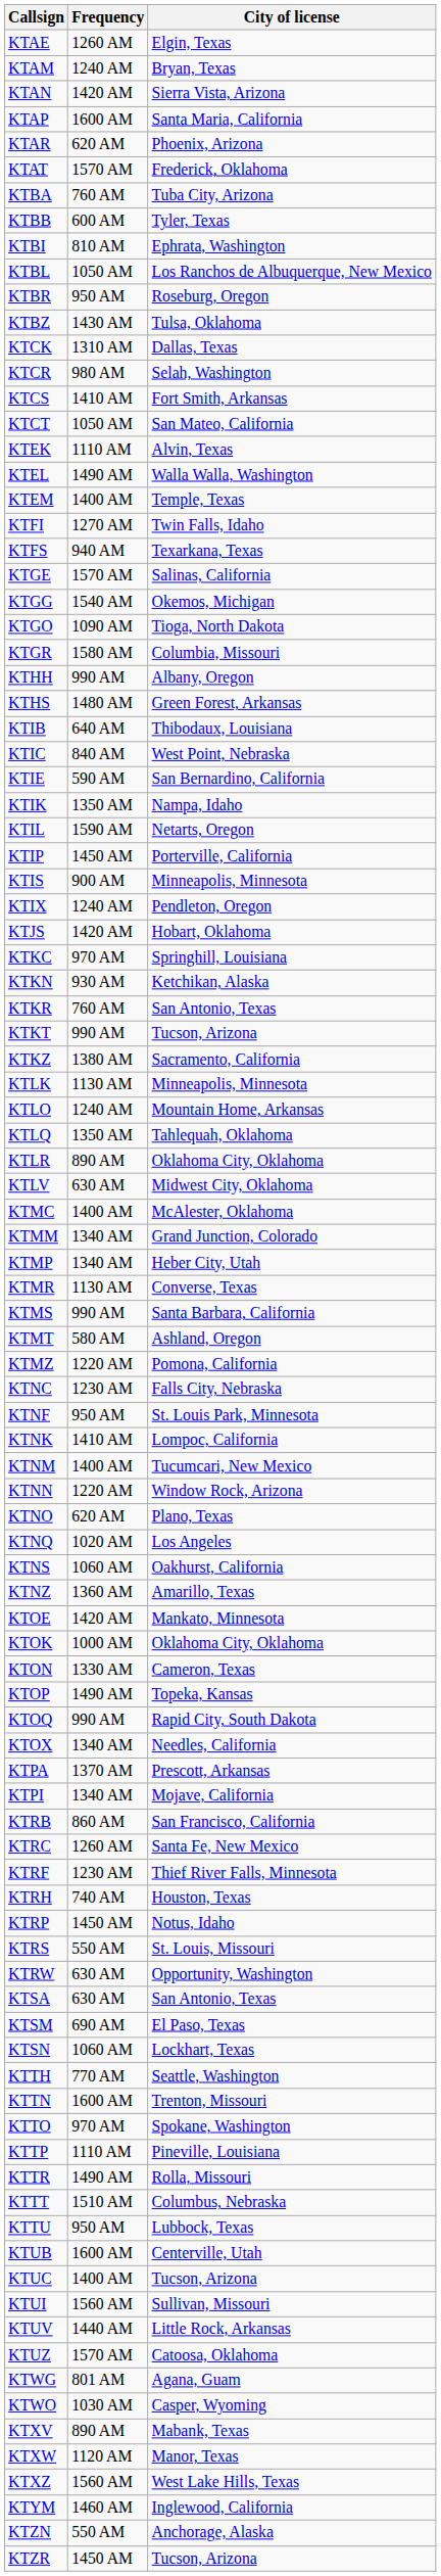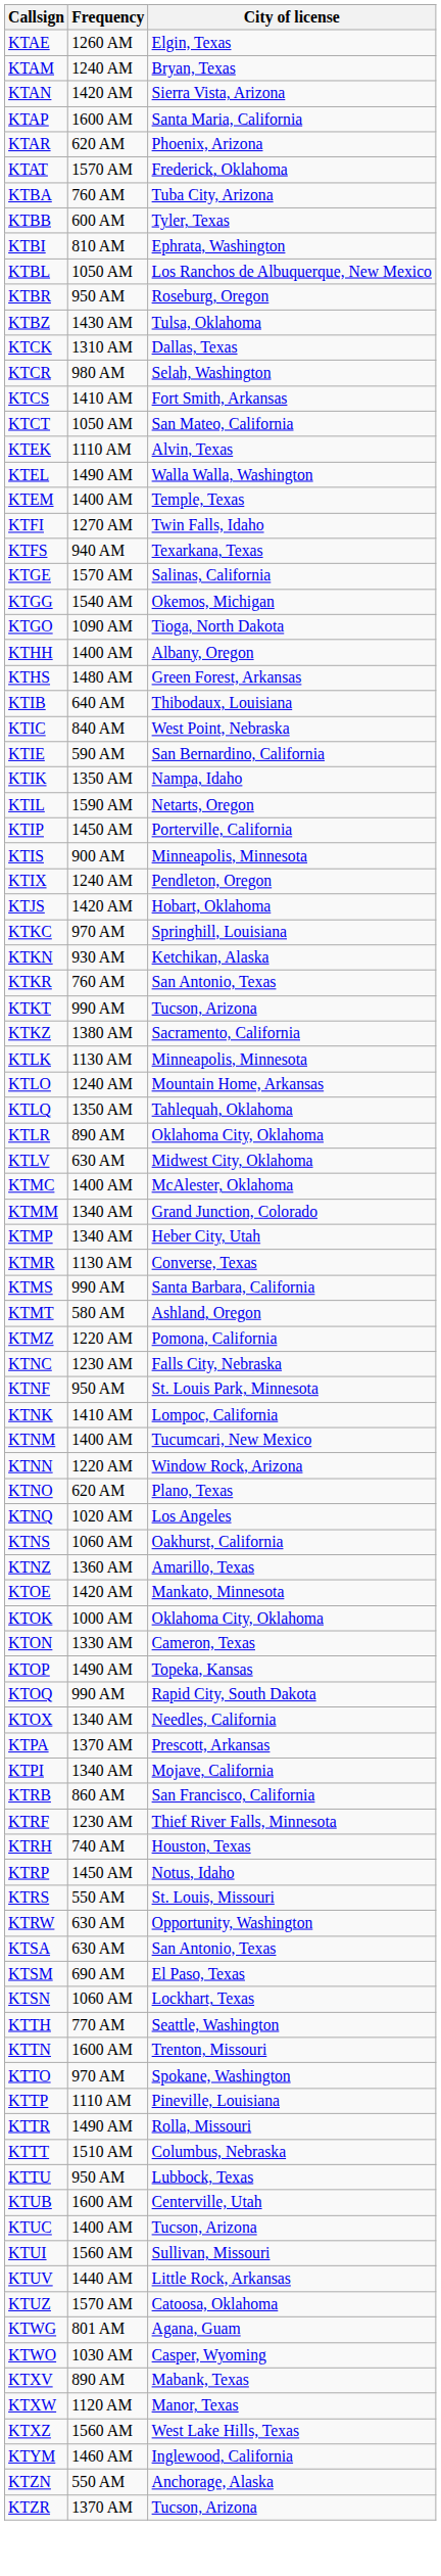 <table class="wikitable sortable">
 <tr>
 <th>Callsign</th>
 <th>Frequency</th>
 <th>City of license</th>
 </tr>
 <tr>
 <td><a href='#'>KTAE</a></td>
 <td>1260 AM</td>
 <td><a href='#'>Elgin, Texas</a></td>
 </tr>
 <tr>
 <td><a href='#'>KTAM</a></td>
 <td>1240 AM</td>
 <td><a href='#'>Bryan, Texas</a></td>
 </tr>
 <tr>
 <td><a href='#'>KTAN</a></td>
 <td>1420 AM</td>
 <td><a href='#'>Sierra Vista, Arizona</a></td>
 </tr>
 <tr>
 <td><a href='#'>KTAP</a></td>
 <td>1600 AM</td>
 <td><a href='#'>Santa Maria, California</a></td>
 </tr>
 <tr>
 <td><a href='#'>KTAR</a></td>
 <td>620 AM</td>
 <td><a href='#'>Phoenix, Arizona</a></td>
 </tr>
 <tr>
 <td><a href='#'>KTAT</a></td>
 <td>1570 AM</td>
 <td><a href='#'>Frederick, Oklahoma</a></td>
 </tr>
 <tr>
 <td><a href='#'>KTBA</a></td>
 <td>760 AM</td>
 <td><a href='#'>Tuba City, Arizona</a></td>
 </tr>
 <tr>
 <td><a href='#'>KTBB</a></td>
 <td>600 AM</td>
 <td><a href='#'>Tyler, Texas</a></td>
 </tr>
 <tr>
 <td><a href='#'>KTBI</a></td>
 <td>810 AM</td>
 <td><a href='#'>Ephrata, Washington</a></td>
 </tr>
 <tr>
 <td><a href='#'>KTBL</a></td>
 <td>1050 AM</td>
 <td><a href='#'>Los Ranchos de Albuquerque, New Mexico</a></td>
 </tr>
 <tr>
 <td><a href='#'>KTBR</a></td>
 <td>950 AM</td>
 <td><a href='#'>Roseburg, Oregon</a></td>
 </tr>
 <tr>
 <td><a href='#'>KTBZ</a></td>
 <td>1430 AM</td>
 <td><a href='#'>Tulsa, Oklahoma</a></td>
 </tr>
 <tr>
 <td><a href='#'>KTCK</a></td>
 <td>1310 AM</td>
 <td><a href='#'>Dallas, Texas</a></td>
 </tr>
 <tr>
 <td><a href='#'>KTCR</a></td>
 <td>980 AM</td>
 <td><a href='#'>Selah, Washington</a></td>
 </tr>
 <tr>
 <td><a href='#'>KTCS</a></td>
 <td>1410 AM</td>
 <td><a href='#'>Fort Smith, Arkansas</a></td>
 </tr>
 <tr>
 <td><a href='#'>KTCT</a></td>
 <td>1050 AM</td>
 <td><a href='#'>San Mateo, California</a></td>
 </tr>
 <tr>
 <td><a href='#'>KTEK</a></td>
 <td>1110 AM</td>
 <td><a href='#'>Alvin, Texas</a></td>
 </tr>
 <tr>
 <td><a href='#'>KTEL</a></td>
 <td>1490 AM</td>
 <td><a href='#'>Walla Walla, Washington</a></td>
 </tr>
 <tr>
 <td><a href='#'>KTEM</a></td>
 <td>1400 AM</td>
 <td><a href='#'>Temple, Texas</a></td>
 </tr>
 <tr>
 <td><a href='#'>KTFI</a></td>
 <td>1270 AM</td>
 <td><a href='#'>Twin Falls, Idaho</a></td>
 </tr>
 <tr>
 <td><a href='#'>KTFS</a></td>
 <td>940 AM</td>
 <td><a href='#'>Texarkana, Texas</a></td>
 </tr>
 <tr>
 <td><a href='#'>KTGE</a></td>
 <td>1570 AM</td>
 <td><a href='#'>Salinas, California</a></td>
 </tr>
 <tr>
 <td><a href='#'>KTGG</a></td>
 <td>1540 AM</td>
 <td><a href='#'>Okemos, Michigan</a></td>
 </tr>
 <tr>
 <td><a href='#'>KTGO</a></td>
 <td>1090 AM</td>
 <td><a href='#'>Tioga, North Dakota</a></td>
 </tr>
 <tr>
-<td><a href='#'>KTGR</a></td>
-<td>1580 AM</td>
-<td><a href='#'>Columbia, Missouri</a></td>
-</tr>
-<tr>
 <td><a href='#'>KTHH</a></td>
-<td>990 AM</td>
+<td>1400 AM</td>
 <td><a href='#'>Albany, Oregon</a></td>
 </tr>
 <tr>
 <td><a href='#'>KTHS</a></td>
 <td>1480 AM</td>
 <td><a href='#'>Green Forest, Arkansas</a></td>
 </tr>
 <tr>
 <td><a href='#'>KTIB</a></td>
 <td>640 AM</td>
 <td><a href='#'>Thibodaux, Louisiana</a></td>
 </tr>
 <tr>
 <td><a href='#'>KTIC</a></td>
 <td>840 AM</td>
 <td><a href='#'>West Point, Nebraska</a></td>
 </tr>
 <tr>
 <td><a href='#'>KTIE</a></td>
 <td>590 AM</td>
 <td><a href='#'>San Bernardino, California</a></td>
 </tr>
 <tr>
 <td><a href='#'>KTIK</a></td>
 <td>1350 AM</td>
 <td><a href='#'>Nampa, Idaho</a></td>
 </tr>
 <tr>
 <td><a href='#'>KTIL</a></td>
 <td>1590 AM</td>
 <td><a href='#'>Netarts, Oregon</a></td>
 </tr>
 <tr>
 <td><a href='#'>KTIP</a></td>
 <td>1450 AM</td>
 <td><a href='#'>Porterville, California</a></td>
 </tr>
 <tr>
 <td><a href='#'>KTIS</a></td>
 <td>900 AM</td>
 <td><a href='#'>Minneapolis, Minnesota</a></td>
 </tr>
 <tr>
 <td><a href='#'>KTIX</a></td>
 <td>1240 AM</td>
 <td><a href='#'>Pendleton, Oregon</a></td>
 </tr>
 <tr>
 <td><a href='#'>KTJS</a></td>
 <td>1420 AM</td>
 <td><a href='#'>Hobart, Oklahoma</a></td>
 </tr>
 <tr>
 <td><a href='#'>KTKC</a></td>
 <td>970 AM</td>
 <td><a href='#'>Springhill, Louisiana</a></td>
 </tr>
 <tr>
 <td><a href='#'>KTKN</a></td>
 <td>930 AM</td>
 <td><a href='#'>Ketchikan, Alaska</a></td>
 </tr>
 <tr>
 <td><a href='#'>KTKR</a></td>
 <td>760 AM</td>
 <td><a href='#'>San Antonio, Texas</a></td>
 </tr>
 <tr>
 <td><a href='#'>KTKT</a></td>
 <td>990 AM</td>
 <td><a href='#'>Tucson, Arizona</a></td>
 </tr>
 <tr>
 <td><a href='#'>KTKZ</a></td>
 <td>1380 AM</td>
 <td><a href='#'>Sacramento, California</a></td>
 </tr>
 <tr>
 <td><a href='#'>KTLK</a></td>
 <td>1130 AM</td>
 <td><a href='#'>Minneapolis, Minnesota</a></td>
 </tr>
 <tr>
 <td><a href='#'>KTLO</a></td>
 <td>1240 AM</td>
 <td><a href='#'>Mountain Home, Arkansas</a></td>
 </tr>
 <tr>
 <td><a href='#'>KTLQ</a></td>
 <td>1350 AM</td>
 <td><a href='#'>Tahlequah, Oklahoma</a></td>
 </tr>
 <tr>
 <td><a href='#'>KTLR</a></td>
 <td>890 AM</td>
 <td><a href='#'>Oklahoma City, Oklahoma</a></td>
 </tr>
 <tr>
 <td><a href='#'>KTLV</a></td>
 <td>630 AM</td>
 <td><a href='#'>Midwest City, Oklahoma</a></td>
 </tr>
 <tr>
 <td><a href='#'>KTMC</a></td>
 <td>1400 AM</td>
 <td><a href='#'>McAlester, Oklahoma</a></td>
 </tr>
 <tr>
 <td><a href='#'>KTMM</a></td>
 <td>1340 AM</td>
 <td><a href='#'>Grand Junction, Colorado</a></td>
 </tr>
 <tr>
 <td><a href='#'>KTMP</a></td>
 <td>1340 AM</td>
 <td><a href='#'>Heber City, Utah</a></td>
 </tr>
 <tr>
 <td><a href='#'>KTMR</a></td>
 <td>1130 AM</td>
 <td><a href='#'>Converse, Texas</a></td>
 </tr>
 <tr>
 <td><a href='#'>KTMS</a></td>
 <td>990 AM</td>
 <td><a href='#'>Santa Barbara, California</a></td>
 </tr>
 <tr>
 <td><a href='#'>KTMT</a></td>
 <td>580 AM</td>
 <td><a href='#'>Ashland, Oregon</a></td>
 </tr>
 <tr>
 <td><a href='#'>KTMZ</a></td>
 <td>1220 AM</td>
 <td><a href='#'>Pomona, California</a></td>
 </tr>
 <tr>
 <td><a href='#'>KTNC</a></td>
 <td>1230 AM</td>
 <td><a href='#'>Falls City, Nebraska</a></td>
 </tr>
 <tr>
 <td><a href='#'>KTNF</a></td>
 <td>950 AM</td>
 <td><a href='#'>St. Louis Park, Minnesota</a></td>
 </tr>
 <tr>
 <td><a href='#'>KTNK</a></td>
 <td>1410 AM</td>
 <td><a href='#'>Lompoc, California</a></td>
 </tr>
 <tr>
 <td><a href='#'>KTNM</a></td>
 <td>1400 AM</td>
 <td><a href='#'>Tucumcari, New Mexico</a></td>
 </tr>
 <tr>
 <td><a href='#'>KTNN</a></td>
 <td>1220 AM</td>
 <td><a href='#'>Window Rock, Arizona</a></td>
 </tr>
 <tr>
 <td><a href='#'>KTNO</a></td>
 <td>620 AM</td>
 <td><a href='#'>Plano, Texas</a></td>
 </tr>
 <tr>
 <td><a href='#'>KTNQ</a></td>
 <td>1020 AM</td>
 <td><a href='#'>Los Angeles</a></td>
 </tr>
 <tr>
 <td><a href='#'>KTNS</a></td>
 <td>1060 AM</td>
 <td><a href='#'>Oakhurst, California</a></td>
 </tr>
 <tr>
 <td><a href='#'>KTNZ</a></td>
 <td>1360 AM</td>
 <td><a href='#'>Amarillo, Texas</a></td>
 </tr>
 <tr>
 <td><a href='#'>KTOE</a></td>
 <td>1420 AM</td>
 <td><a href='#'>Mankato, Minnesota</a></td>
 </tr>
 <tr>
 <td><a href='#'>KTOK</a></td>
 <td>1000 AM</td>
 <td><a href='#'>Oklahoma City, Oklahoma</a></td>
 </tr>
 <tr>
 <td><a href='#'>KTON</a></td>
 <td>1330 AM</td>
 <td><a href='#'>Cameron, Texas</a></td>
 </tr>
 <tr>
 <td><a href='#'>KTOP</a></td>
 <td>1490 AM</td>
 <td><a href='#'>Topeka, Kansas</a></td>
 </tr>
 <tr>
 <td><a href='#'>KTOQ</a></td>
 <td>990 AM</td>
 <td><a href='#'>Rapid City, South Dakota</a></td>
 </tr>
 <tr>
 <td><a href='#'>KTOX</a></td>
 <td>1340 AM</td>
 <td><a href='#'>Needles, California</a></td>
 </tr>
 <tr>
 <td><a href='#'>KTPA</a></td>
 <td>1370 AM</td>
 <td><a href='#'>Prescott, Arkansas</a></td>
 </tr>
 <tr>
 <td><a href='#'>KTPI</a></td>
 <td>1340 AM</td>
 <td><a href='#'>Mojave, California</a></td>
 </tr>
 <tr>
 <td><a href='#'>KTRB</a></td>
 <td>860 AM</td>
 <td><a href='#'>San Francisco, California</a></td>
 </tr>
 <tr>
-<td><a href='#'>KTRC</a></td>
-<td>1260 AM</td>
-<td><a href='#'>Santa Fe, New Mexico</a></td>
-</tr>
-<tr>
 <td><a href='#'>KTRF</a></td>
 <td>1230 AM</td>
 <td><a href='#'>Thief River Falls, Minnesota</a></td>
 </tr>
 <tr>
 <td><a href='#'>KTRH</a></td>
 <td>740 AM</td>
 <td><a href='#'>Houston, Texas</a></td>
 </tr>
 <tr>
 <td><a href='#'>KTRP</a></td>
 <td>1450 AM</td>
 <td><a href='#'>Notus, Idaho</a></td>
 </tr>
 <tr>
 <td><a href='#'>KTRS</a></td>
 <td>550 AM</td>
 <td><a href='#'>St. Louis, Missouri</a></td>
 </tr>
 <tr>
 <td><a href='#'>KTRW</a></td>
 <td>630 AM</td>
 <td><a href='#'>Opportunity, Washington</a></td>
 </tr>
 <tr>
 <td><a href='#'>KTSA</a></td>
 <td>630 AM</td>
 <td><a href='#'>San Antonio, Texas</a></td>
 </tr>
 <tr>
 <td><a href='#'>KTSM</a></td>
 <td>690 AM</td>
 <td><a href='#'>El Paso, Texas</a></td>
 </tr>
 <tr>
 <td><a href='#'>KTSN</a></td>
 <td>1060 AM</td>
 <td><a href='#'>Lockhart, Texas</a></td>
 </tr>
 <tr>
 <td><a href='#'>KTTH</a></td>
 <td>770 AM</td>
 <td><a href='#'>Seattle, Washington</a></td>
 </tr>
 <tr>
 <td><a href='#'>KTTN</a></td>
 <td>1600 AM</td>
 <td><a href='#'>Trenton, Missouri</a></td>
 </tr>
 <tr>
 <td><a href='#'>KTTO</a></td>
 <td>970 AM</td>
 <td><a href='#'>Spokane, Washington</a></td>
 </tr>
 <tr>
 <td><a href='#'>KTTP</a></td>
 <td>1110 AM</td>
 <td><a href='#'>Pineville, Louisiana</a></td>
 </tr>
 <tr>
 <td><a href='#'>KTTR</a></td>
 <td>1490 AM</td>
 <td><a href='#'>Rolla, Missouri</a></td>
 </tr>
 <tr>
 <td><a href='#'>KTTT</a></td>
 <td>1510 AM</td>
 <td><a href='#'>Columbus, Nebraska</a></td>
 </tr>
 <tr>
 <td><a href='#'>KTTU</a></td>
 <td>950 AM</td>
 <td><a href='#'>Lubbock, Texas</a></td>
 </tr>
 <tr>
 <td><a href='#'>KTUB</a></td>
 <td>1600 AM</td>
 <td><a href='#'>Centerville, Utah</a></td>
 </tr>
 <tr>
 <td><a href='#'>KTUC</a></td>
 <td>1400 AM</td>
 <td><a href='#'>Tucson, Arizona</a></td>
 </tr>
 <tr>
 <td><a href='#'>KTUI</a></td>
 <td>1560 AM</td>
 <td><a href='#'>Sullivan, Missouri</a></td>
 </tr>
 <tr>
 <td><a href='#'>KTUV</a></td>
 <td>1440 AM</td>
 <td><a href='#'>Little Rock, Arkansas</a></td>
 </tr>
 <tr>
 <td><a href='#'>KTUZ</a></td>
 <td>1570 AM</td>
 <td><a href='#'>Catoosa, Oklahoma</a></td>
 </tr>
 <tr>
 <td><a href='#'>KTWG</a></td>
 <td>801 AM</td>
 <td><a href='#'>Agana, Guam</a></td>
 </tr>
 <tr>
 <td><a href='#'>KTWO</a></td>
 <td>1030 AM</td>
 <td><a href='#'>Casper, Wyoming</a></td>
 </tr>
 <tr>
 <td><a href='#'>KTXV</a></td>
 <td>890 AM</td>
 <td><a href='#'>Mabank, Texas</a></td>
 </tr>
 <tr>
 <td><a href='#'>KTXW</a></td>
 <td>1120 AM</td>
 <td><a href='#'>Manor, Texas</a></td>
 </tr>
 <tr>
 <td><a href='#'>KTXZ</a></td>
 <td>1560 AM</td>
 <td><a href='#'>West Lake Hills, Texas</a></td>
 </tr>
 <tr>
 <td><a href='#'>KTYM</a></td>
 <td>1460 AM</td>
 <td><a href='#'>Inglewood, California</a></td>
 </tr>
 <tr>
 <td><a href='#'>KTZN</a></td>
 <td>550 AM</td>
 <td><a href='#'>Anchorage, Alaska</a></td>
 </tr>
 <tr>
 <td><a href='#'>KTZR</a></td>
-<td>1450 AM</td>
+<td>1370 AM</td>
 <td><a href='#'>Tucson, Arizona</a></td>
 </tr>
 </table>
